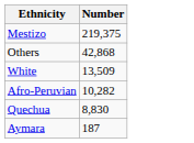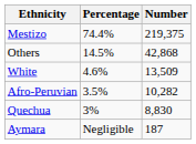 <table class="wikitable">
 <tr>
 <th>Ethnicity</th>
+<th>Percentage</th>
 <th>Number</th>
 </tr>
 <tr>
 <td><a href='#'>Mestizo</a></td>
+<td>74.4%</td>
 <td>219,375</td>
 </tr>
 <tr>
 <td>Others</td>
+<td>14.5%</td>
 <td>42,868</td>
 </tr>
 <tr>
 <td><a href='#'>White</a></td>
+<td>4.6%</td>
 <td>13,509</td>
 </tr>
 <tr>
 <td><a href='#'>Afro-Peruvian</a></td>
+<td>3.5%</td>
 <td>10,282</td>
 </tr>
 <tr>
 <td><a href='#'>Quechua</a></td>
+<td>3%</td>
 <td>8,830</td>
 </tr>
 <tr>
 <td><a href='#'>Aymara</a></td>
+<td>Negligible</td>
 <td>187</td>
 </tr>
 </table>
